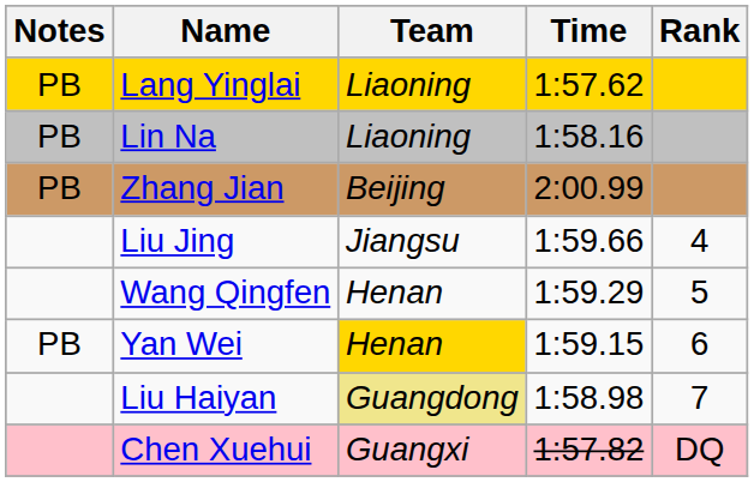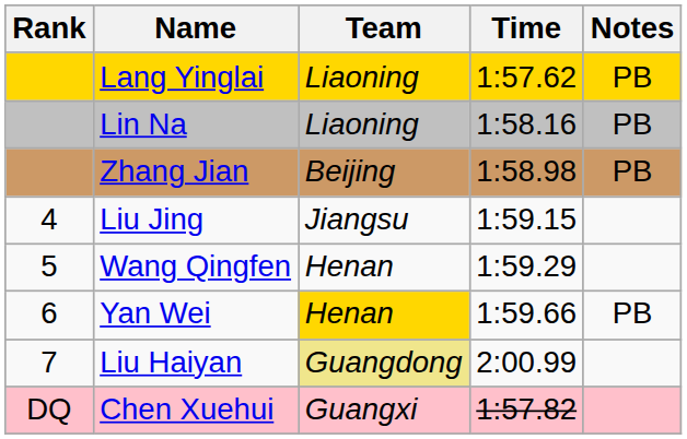 <table class="wikitable sortable" style="text-align:center">
 <tr>
-<th>Notes</th>
+<th>Rank</th>
 <th>Name</th>
 <th>Team</th>
 <th>Time</th>
-<th>Rank</th>
+<th>Notes</th>
 </tr>
 <tr bgcolor="gold">
-<td>PB</td>
+<td></td>
 <td align="left"><a href='#'>Lang Yinglai</a></td>
 <td align=left><em>Liaoning</em></td>
 <td>1:57.62</td>
-<td></td>
+<td>PB</td>
 </tr>
 <tr bgcolor="silver">
-<td>PB</td>
+<td></td>
 <td align="left"><a href='#'>Lin Na</a></td>
 <td align=left><em>Liaoning</em></td>
 <td>1:58.16</td>
+<td>PB</td>
+</tr>
+<tr bgcolor="cc9966">
+<td></td>
+<td align="left"><a href='#'>Zhang Jian</a></td>
+<td align=left><em>Beijing</em></td>
+<td>1:58.98</td>
+<td>PB</td>
+</tr>
+<tr>
+<td>4</td>
+<td align="left"><a href='#'>Liu Jing</a></td>
+<td align=left><em>Jiangsu</em></td>
+<td>1:59.15</td>
 <td></td>
 </tr>
-<tr bgcolor="cc9966">
+<tr>
+<td>5</td>
+<td align="left"><a href='#'>Wang Qingfen</a></td>
+<td align=left><em>Henan</em></td>
+<td>1:59.29</td>
+<td></td>
+</tr>
+<tr>
+<td>6</td>
+<td align="left"><a href='#'>Yan Wei</a></td>
+<td align=left style="background: gold;"><em>Henan</em></td>
+<td>1:59.66</td>
 <td>PB</td>
-<td align="left"><a href='#'>Zhang Jian</a></td>
-<td align=left><em>Beijing</em></td>
+</tr>
+<tr>
+<td>7</td>
+<td align="left"><a href='#'>Liu Haiyan</a></td>
+<td align=left style="background: khaki;"><em>Guangdong</em></td>
 <td>2:00.99</td>
 <td></td>
 </tr>
-<tr>
-<td></td>
-<td align="left"><a href='#'>Liu Jing</a></td>
-<td align=left><em>Jiangsu</em></td>
-<td>1:59.66</td>
-<td>4</td>
-</tr>
-<tr>
-<td></td>
-<td align="left"><a href='#'>Wang Qingfen</a></td>
-<td align=left><em>Henan</em></td>
-<td>1:59.29</td>
-<td>5</td>
-</tr>
-<tr>
-<td>PB</td>
-<td align="left"><a href='#'>Yan Wei</a></td>
-<td align=left style="background: gold;"><em>Henan</em></td>
-<td>1:59.15</td>
-<td>6</td>
-</tr>
-<tr>
-<td></td>
-<td align="left"><a href='#'>Liu Haiyan</a></td>
-<td align=left style="background: khaki;"><em>Guangdong</em></td>
-<td>1:58.98</td>
-<td>7</td>
-</tr>
 <tr bgcolor="pink">
-<td></td>
+<td>DQ</td>
 <td align="left"><a href='#'>Chen Xuehui</a></td>
 <td align="left"><em>Guangxi</em></td>
 <td><s> 1:57.82 </s></td>
-<td>DQ</td>
+<td></td>
 </tr>
 </table>
